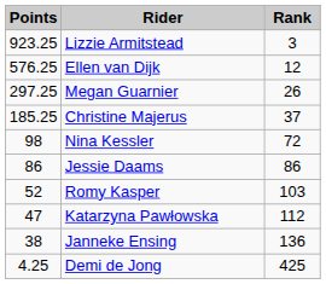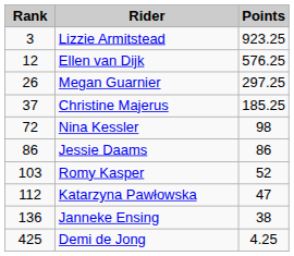 <table class="wikitable alternance" style="text-align:center;">
 <tr>
+<th scope="col" style="background-color:#CCCCCC; width:50px;">Rank</th>
+<th scope="col" style="background-color:#CCCCCC; width:200px;">Rider</th>
 <th scope="col" style="background-color:#CCCCCC; width:50px;">Points</th>
-<th scope="col" style="background-color:#CCCCCC; width:200px;">Rider</th>
-<th scope="col" style="background-color:#CCCCCC; width:50px;">Rank</th>
 </tr>
 <tr>
+<td>3</td>
+<td style="text-align:left;"> <a href='#'>Lizzie Armitstead</a></td>
 <td>923.25</td>
-<td style="text-align:left;"> <a href='#'>Lizzie Armitstead</a></td>
-<td>3</td>
 </tr>
 <tr>
+<td>12</td>
+<td style="text-align:left;"> <a href='#'>Ellen van Dijk</a></td>
 <td>576.25</td>
-<td style="text-align:left;"> <a href='#'>Ellen van Dijk</a></td>
-<td>12</td>
 </tr>
 <tr>
+<td>26</td>
+<td style="text-align:left;"> <a href='#'>Megan Guarnier</a></td>
 <td>297.25</td>
-<td style="text-align:left;"> <a href='#'>Megan Guarnier</a></td>
-<td>26</td>
 </tr>
 <tr>
+<td>37</td>
+<td style="text-align:left;"> <a href='#'>Christine Majerus</a></td>
 <td>185.25</td>
-<td style="text-align:left;"> <a href='#'>Christine Majerus</a></td>
-<td>37</td>
 </tr>
 <tr>
+<td>72</td>
+<td style="text-align:left;"> <a href='#'>Nina Kessler</a></td>
 <td>98</td>
-<td style="text-align:left;"> <a href='#'>Nina Kessler</a></td>
-<td>72</td>
 </tr>
 <tr>
 <td>86</td>
 <td style="text-align:left;"> <a href='#'>Jessie Daams</a></td>
 <td>86</td>
 </tr>
 <tr>
+<td>103</td>
+<td style="text-align:left;"> <a href='#'>Romy Kasper</a></td>
 <td>52</td>
-<td style="text-align:left;"> <a href='#'>Romy Kasper</a></td>
-<td>103</td>
 </tr>
 <tr>
+<td>112</td>
+<td style="text-align:left;"> <a href='#'>Katarzyna Pawłowska</a></td>
 <td>47</td>
-<td style="text-align:left;"> <a href='#'>Katarzyna Pawłowska</a></td>
-<td>112</td>
 </tr>
 <tr>
+<td>136</td>
+<td style="text-align:left;"> <a href='#'>Janneke Ensing</a></td>
 <td>38</td>
-<td style="text-align:left;"> <a href='#'>Janneke Ensing</a></td>
-<td>136</td>
 </tr>
 <tr>
+<td>425</td>
+<td style="text-align:left;"> <a href='#'>Demi de Jong</a></td>
 <td>4.25</td>
-<td style="text-align:left;"> <a href='#'>Demi de Jong</a></td>
-<td>425</td>
 </tr>
 </table>
